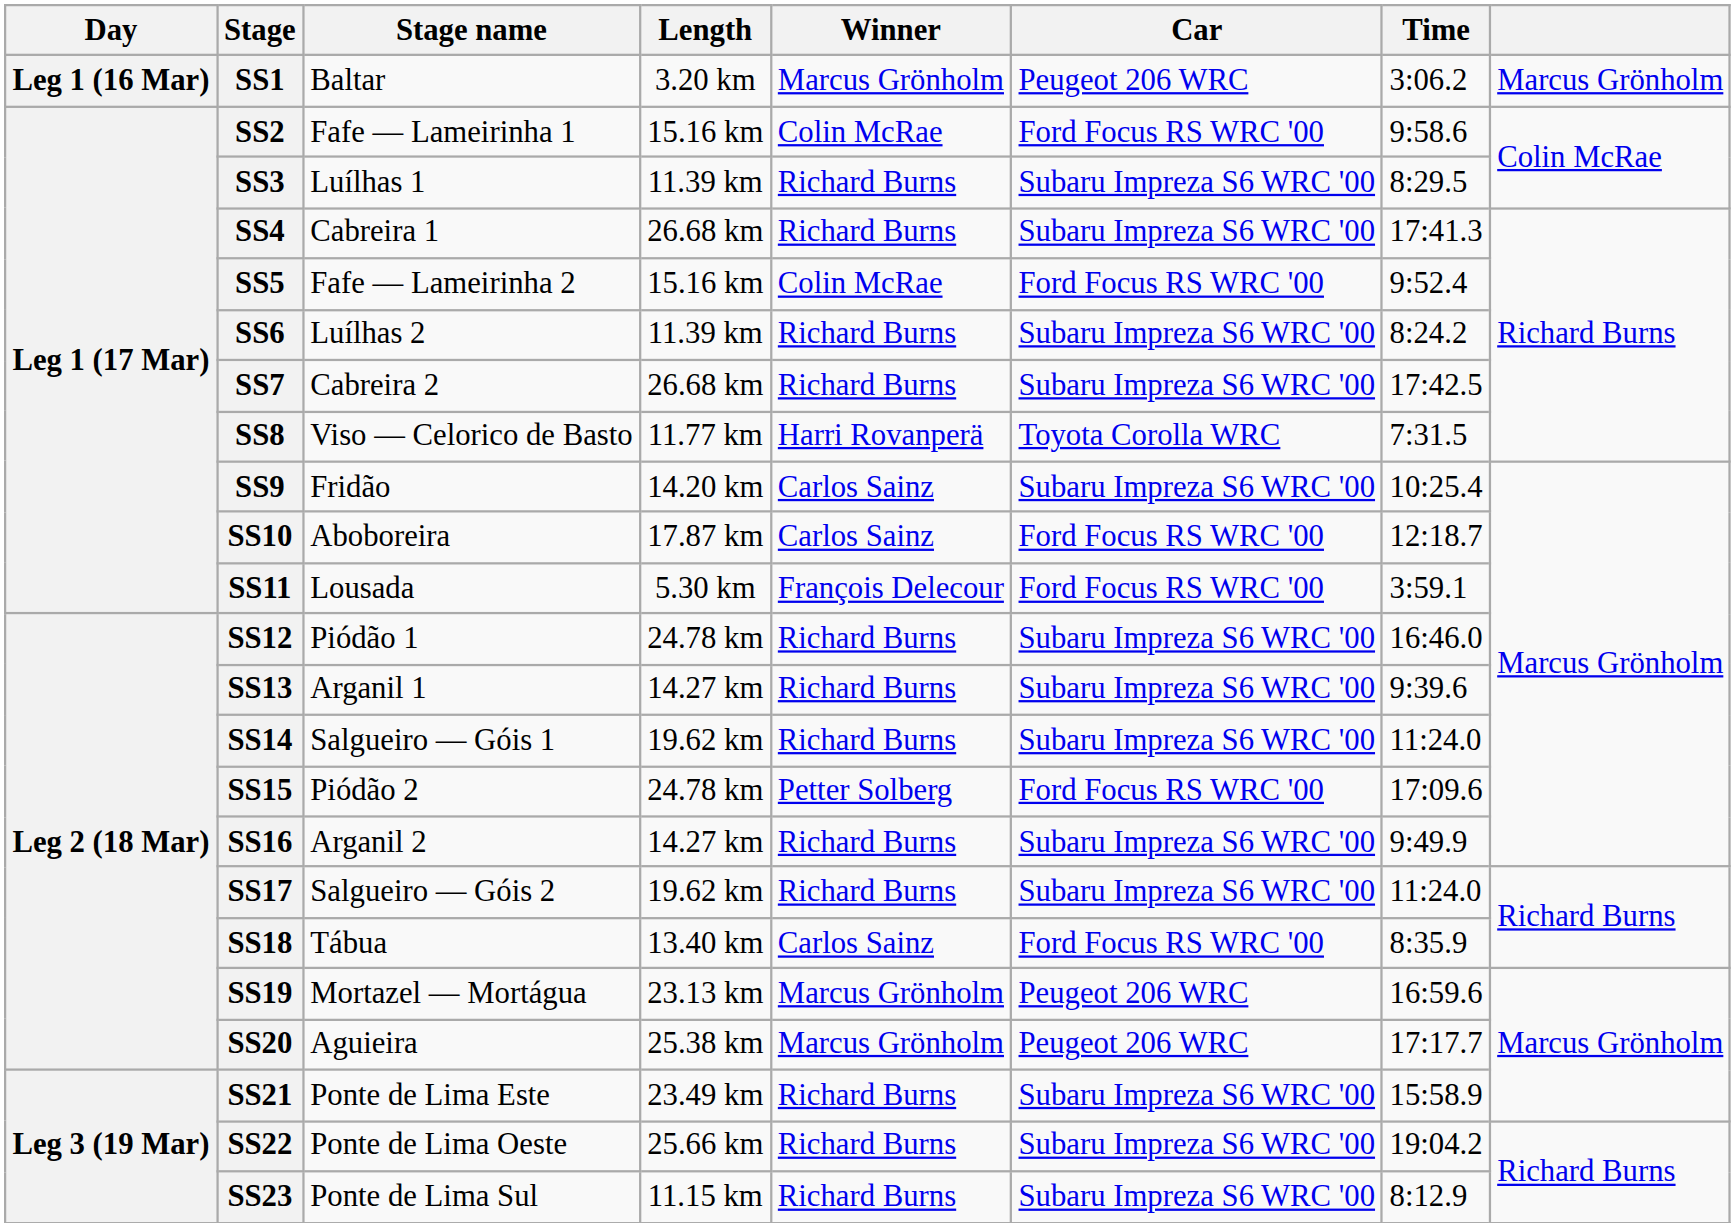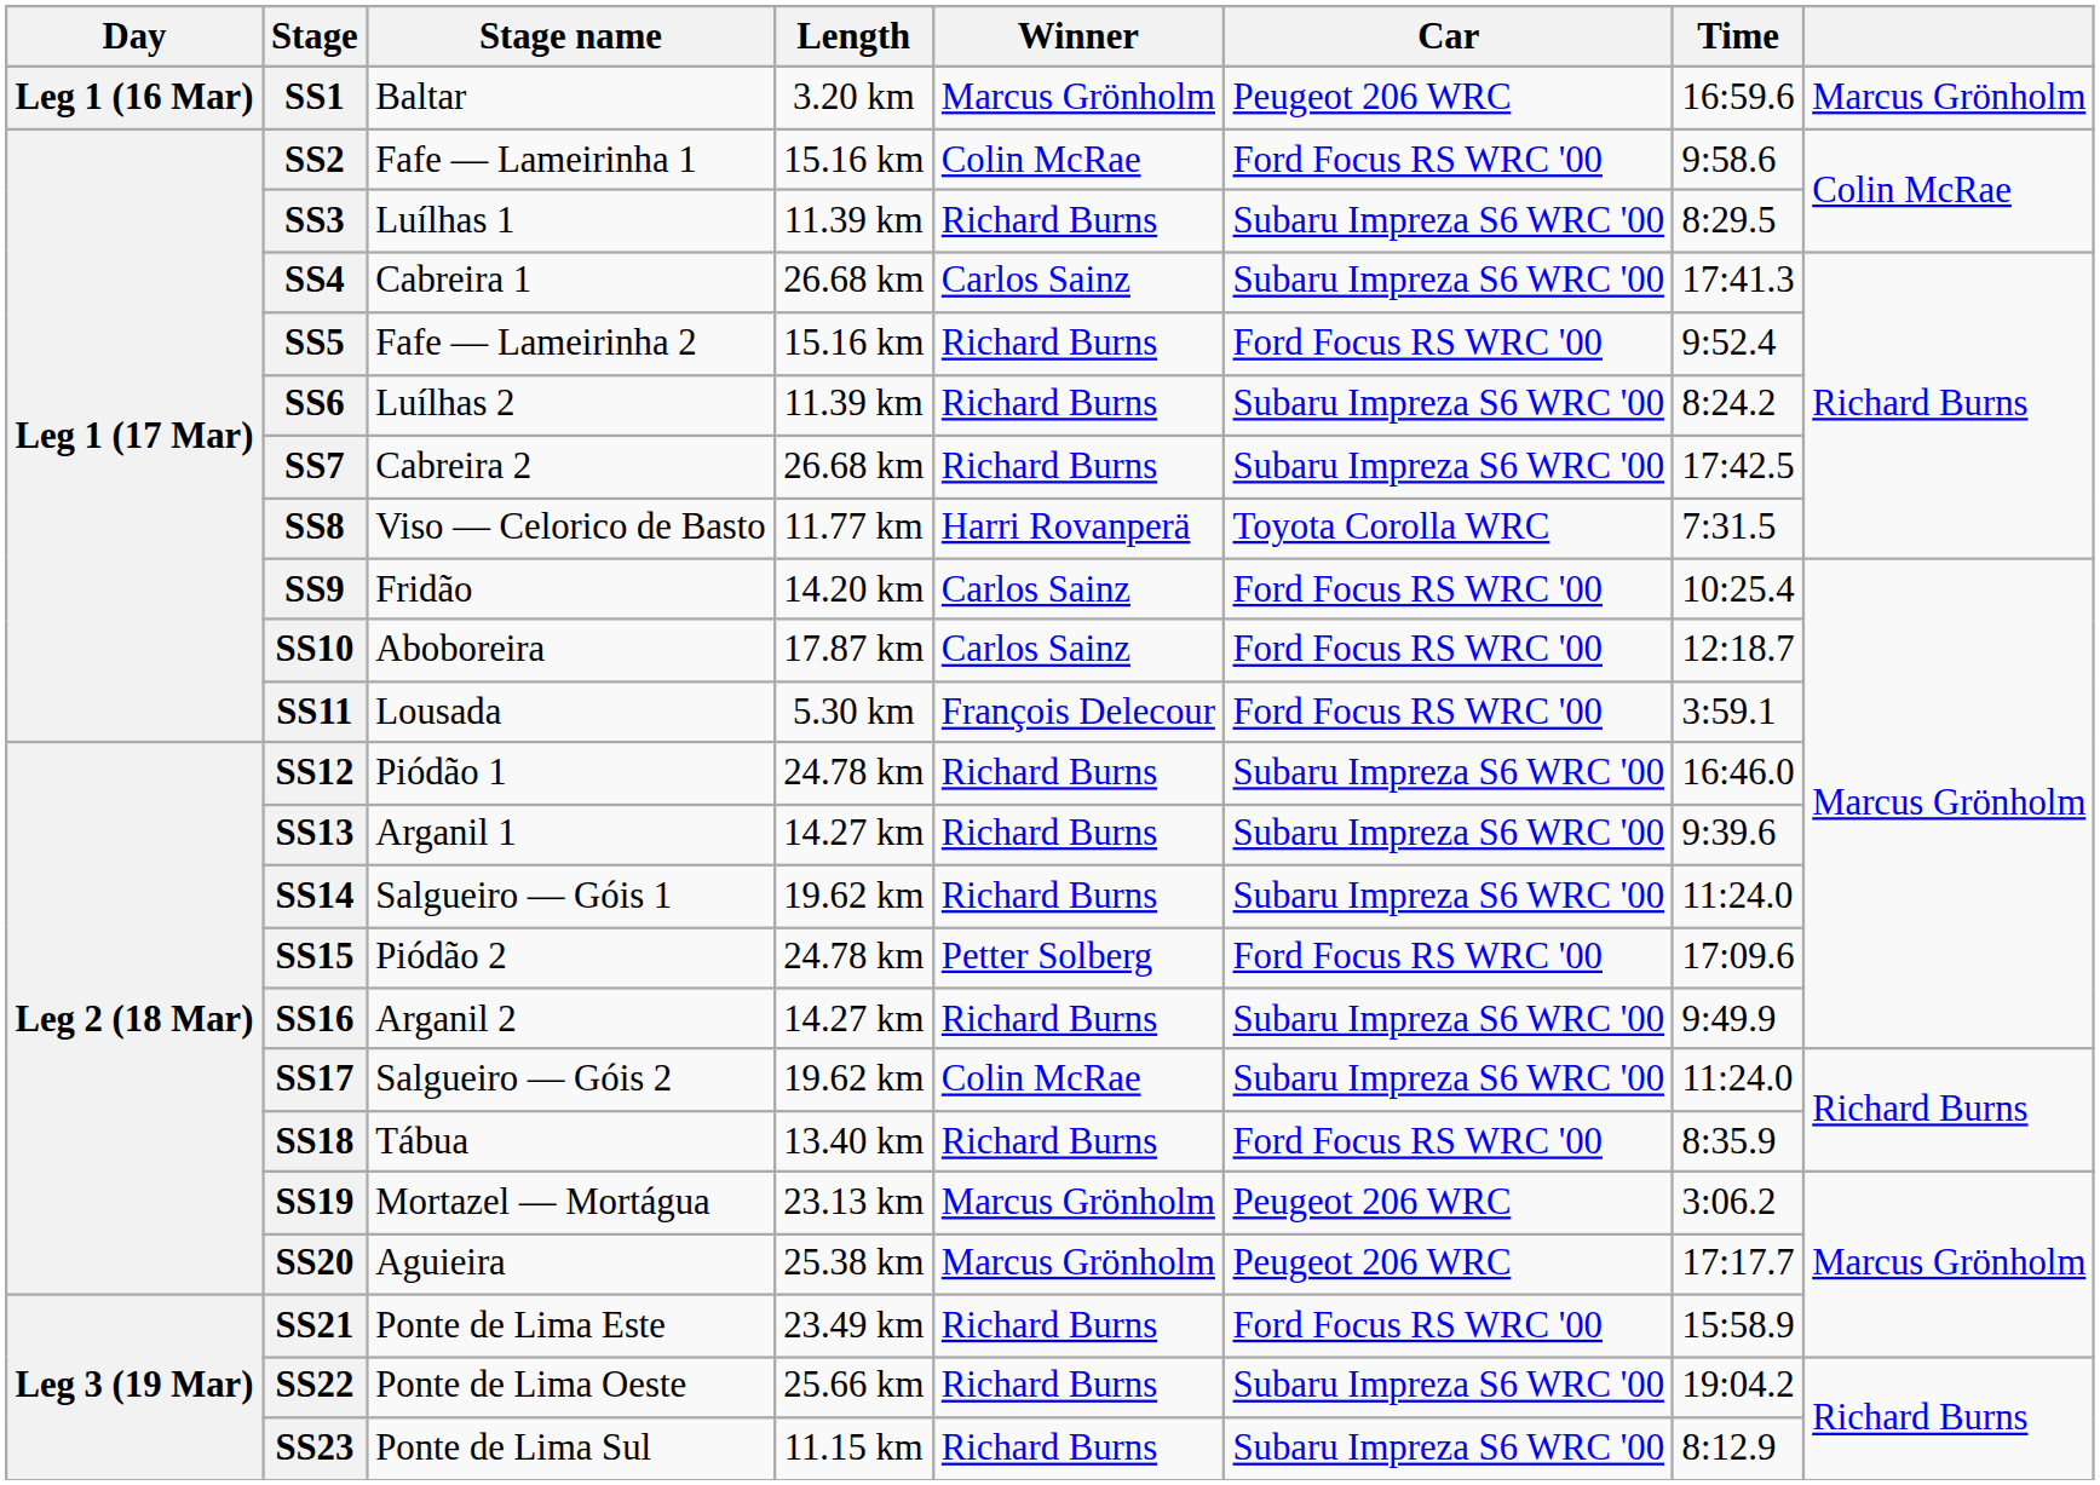 <table class="wikitable" style="font-size: 85%;">
 <tr>
 <th>Day</th>
 <th>Stage</th>
 <th>Stage name</th>
 <th>Length</th>
 <th>Winner</th>
 <th>Car</th>
 <th>Time</th>
 <th></th>
 </tr>
 <tr>
 <th rowspan="1">Leg 1 (16 Mar)</th>
 <th>SS1</th>
 <td>Baltar</td>
 <td align="center">3.20 km</td>
 <td> <a href='#'>Marcus Grönholm</a></td>
 <td><a href='#'>Peugeot 206 WRC</a></td>
-<td>3:06.2</td>
+<td>16:59.6</td>
 <td rowspan="1"> <a href='#'>Marcus Grönholm</a></td>
 </tr>
 <tr>
 <th rowspan="10">Leg 1 (17 Mar)</th>
 <th>SS2</th>
 <td>Fafe — Lameirinha 1</td>
 <td align="center">15.16 km</td>
 <td> <a href='#'>Colin McRae</a></td>
 <td><a href='#'>Ford Focus RS WRC '00</a></td>
 <td>9:58.6</td>
 <td rowspan="2"> <a href='#'>Colin McRae</a></td>
 </tr>
 <tr>
 <th>SS3</th>
 <td>Luílhas 1</td>
 <td align="center">11.39 km</td>
 <td> <a href='#'>Richard Burns</a></td>
 <td><a href='#'>Subaru Impreza S6 WRC '00</a></td>
 <td>8:29.5</td>
 </tr>
 <tr>
 <th>SS4</th>
 <td>Cabreira 1</td>
 <td align="center">26.68 km</td>
-<td> <a href='#'>Richard Burns</a></td>
+<td> <a href='#'>Carlos Sainz</a></td>
 <td><a href='#'>Subaru Impreza S6 WRC '00</a></td>
 <td>17:41.3</td>
 <td rowspan="5"> <a href='#'>Richard Burns</a></td>
 </tr>
 <tr>
 <th>SS5</th>
 <td>Fafe — Lameirinha 2</td>
 <td align="center">15.16 km</td>
-<td> <a href='#'>Colin McRae</a></td>
+<td> <a href='#'>Richard Burns</a></td>
 <td><a href='#'>Ford Focus RS WRC '00</a></td>
 <td>9:52.4</td>
 </tr>
 <tr>
 <th>SS6</th>
 <td>Luílhas 2</td>
 <td align="center">11.39 km</td>
 <td> <a href='#'>Richard Burns</a></td>
 <td><a href='#'>Subaru Impreza S6 WRC '00</a></td>
 <td>8:24.2</td>
 </tr>
 <tr>
 <th>SS7</th>
 <td>Cabreira 2</td>
 <td align="center">26.68 km</td>
 <td> <a href='#'>Richard Burns</a></td>
 <td><a href='#'>Subaru Impreza S6 WRC '00</a></td>
 <td>17:42.5</td>
 </tr>
 <tr>
 <th>SS8</th>
 <td>Viso — Celorico de Basto</td>
 <td align="center">11.77 km</td>
 <td> <a href='#'>Harri Rovanperä</a></td>
 <td><a href='#'>Toyota Corolla WRC</a></td>
 <td>7:31.5</td>
 </tr>
 <tr>
 <th>SS9</th>
 <td>Fridão</td>
 <td align="center">14.20 km</td>
 <td> <a href='#'>Carlos Sainz</a></td>
-<td><a href='#'>Subaru Impreza S6 WRC '00</a></td>
+<td><a href='#'>Ford Focus RS WRC '00</a></td>
 <td>10:25.4</td>
 <td rowspan="8"> <a href='#'>Marcus Grönholm</a></td>
 </tr>
 <tr>
 <th>SS10</th>
 <td>Aboboreira</td>
 <td align="center">17.87 km</td>
 <td> <a href='#'>Carlos Sainz</a></td>
 <td><a href='#'>Ford Focus RS WRC '00</a></td>
 <td>12:18.7</td>
 </tr>
 <tr>
 <th>SS11</th>
 <td>Lousada</td>
 <td align="center">5.30 km</td>
 <td> <a href='#'>François Delecour</a></td>
 <td><a href='#'>Ford Focus RS WRC '00</a></td>
 <td>3:59.1</td>
 </tr>
 <tr>
 <th rowspan="9">Leg 2 (18 Mar)</th>
 <th>SS12</th>
 <td>Piódão 1</td>
 <td align="center">24.78 km</td>
 <td> <a href='#'>Richard Burns</a></td>
 <td><a href='#'>Subaru Impreza S6 WRC '00</a></td>
 <td>16:46.0</td>
 </tr>
 <tr>
 <th>SS13</th>
 <td>Arganil 1</td>
 <td align="center">14.27 km</td>
 <td> <a href='#'>Richard Burns</a></td>
 <td><a href='#'>Subaru Impreza S6 WRC '00</a></td>
 <td>9:39.6</td>
 </tr>
 <tr>
 <th>SS14</th>
 <td>Salgueiro — Góis 1</td>
 <td align="center">19.62 km</td>
 <td> <a href='#'>Richard Burns</a></td>
 <td><a href='#'>Subaru Impreza S6 WRC '00</a></td>
 <td>11:24.0</td>
 </tr>
 <tr>
 <th>SS15</th>
 <td>Piódão 2</td>
 <td align="center">24.78 km</td>
 <td> <a href='#'>Petter Solberg</a></td>
 <td><a href='#'>Ford Focus RS WRC '00</a></td>
 <td>17:09.6</td>
 </tr>
 <tr>
 <th>SS16</th>
 <td>Arganil 2</td>
 <td align="center">14.27 km</td>
 <td> <a href='#'>Richard Burns</a></td>
 <td><a href='#'>Subaru Impreza S6 WRC '00</a></td>
 <td>9:49.9</td>
 </tr>
 <tr>
 <th>SS17</th>
 <td>Salgueiro — Góis 2</td>
 <td align="center">19.62 km</td>
-<td> <a href='#'>Richard Burns</a></td>
+<td> <a href='#'>Colin McRae</a></td>
 <td><a href='#'>Subaru Impreza S6 WRC '00</a></td>
 <td>11:24.0</td>
 <td rowspan="2"> <a href='#'>Richard Burns</a></td>
 </tr>
 <tr>
 <th>SS18</th>
 <td>Tábua</td>
 <td align="center">13.40 km</td>
-<td> <a href='#'>Carlos Sainz</a></td>
+<td> <a href='#'>Richard Burns</a></td>
 <td><a href='#'>Ford Focus RS WRC '00</a></td>
 <td>8:35.9</td>
 </tr>
 <tr>
 <th>SS19</th>
 <td>Mortazel — Mortágua</td>
 <td align="center">23.13 km</td>
 <td> <a href='#'>Marcus Grönholm</a></td>
 <td><a href='#'>Peugeot 206 WRC</a></td>
-<td>16:59.6</td>
+<td>3:06.2</td>
 <td rowspan="3"> <a href='#'>Marcus Grönholm</a></td>
 </tr>
 <tr>
 <th>SS20</th>
 <td>Aguieira</td>
 <td align="center">25.38 km</td>
 <td> <a href='#'>Marcus Grönholm</a></td>
 <td><a href='#'>Peugeot 206 WRC</a></td>
 <td>17:17.7</td>
 </tr>
 <tr>
 <th rowspan="3">Leg 3 (19 Mar)</th>
 <th>SS21</th>
 <td>Ponte de Lima Este</td>
 <td align="center">23.49 km</td>
 <td> <a href='#'>Richard Burns</a></td>
-<td><a href='#'>Subaru Impreza S6 WRC '00</a></td>
+<td><a href='#'>Ford Focus RS WRC '00</a></td>
 <td>15:58.9</td>
 </tr>
 <tr>
 <th>SS22</th>
 <td>Ponte de Lima Oeste</td>
 <td align="center">25.66 km</td>
 <td> <a href='#'>Richard Burns</a></td>
 <td><a href='#'>Subaru Impreza S6 WRC '00</a></td>
 <td>19:04.2</td>
 <td rowspan="2"> <a href='#'>Richard Burns</a></td>
 </tr>
 <tr>
 <th>SS23</th>
 <td>Ponte de Lima Sul</td>
 <td align="center">11.15 km</td>
 <td> <a href='#'>Richard Burns</a></td>
 <td><a href='#'>Subaru Impreza S6 WRC '00</a></td>
 <td>8:12.9</td>
 </tr>
 <tr>
 </tr>
 </table>
